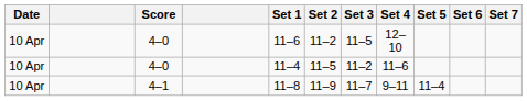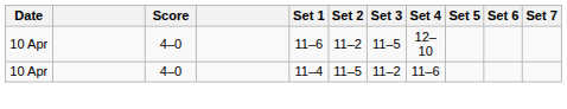 <table class="wikitable" style="text-align: center; font-size:90% ">
 <tr>
 <th width="60">Date</th>
 <th align="right" width="200"></th>
 <th width="60">Score</th>
 <th align="left" width="200"></th>
 <th width="50">Set 1</th>
 <th width="50">Set 2</th>
 <th width="50">Set 3</th>
 <th width="50">Set 4</th>
 <th width="50">Set 5</th>
 <th width="50">Set 6</th>
 <th width="50">Set 7</th>
 </tr>
 <tr>
 <td>10 Apr</td>
 <td align=left><strong></strong></td>
 <td align=center>4–0</td>
 <td align=left></td>
 <td>11–6</td>
 <td>11–2</td>
 <td>11–5</td>
 <td>12–10</td>
 <td></td>
 <td></td>
 <td></td>
 </tr>
 <tr>
 <td>10 Apr</td>
 <td align=left><strong></strong></td>
 <td align=center>4–0</td>
 <td align=left></td>
 <td>11–4</td>
 <td>11–5</td>
 <td>11–2</td>
 <td>11–6</td>
 <td></td>
 <td></td>
 <td></td>
 </tr>
-<tr>
-<td>10 Apr</td>
-<td align=left><strong></strong></td>
-<td align=center>4–1</td>
-<td align=left></td>
-<td>11–8</td>
-<td>11–9</td>
-<td>11–7</td>
-<td>9–11</td>
-<td>11–4</td>
-<td></td>
-<td></td>
-</tr>
 </table>
